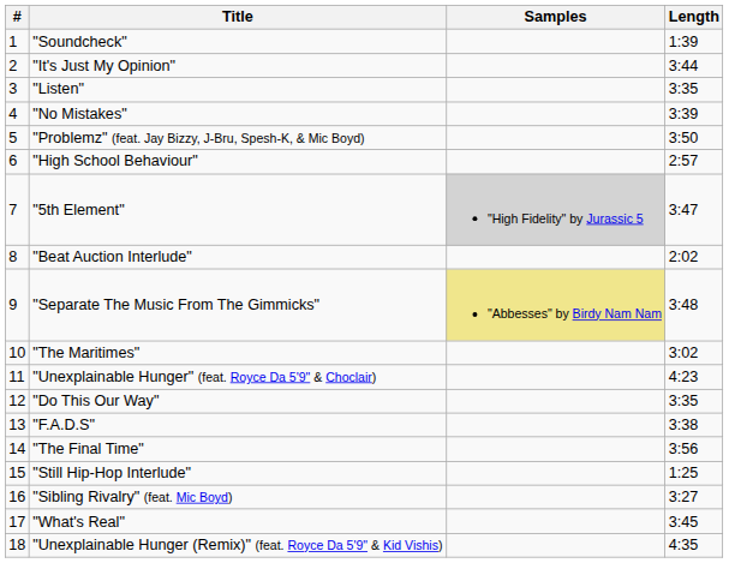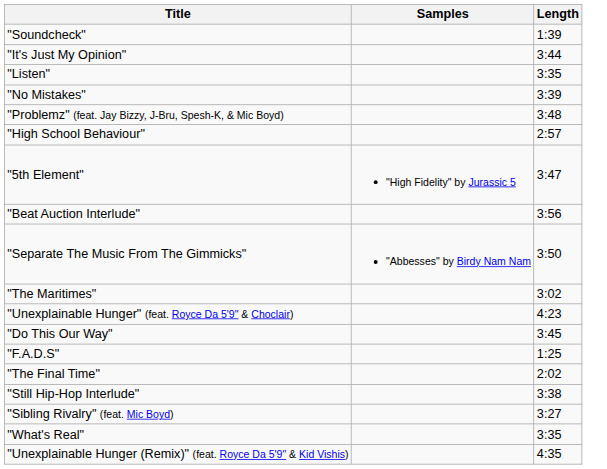 <table class="wikitable">
 <tr>
-<th>#</th>
 <th>Title</th>
 <th>Samples</th>
 <th>Length</th>
 </tr>
 <tr>
-<td>1</td>
 <td>"Soundcheck"</td>
 <td><small></small></td>
 <td>1:39</td>
 </tr>
 <tr>
-<td>2</td>
 <td>"It's Just My Opinion"</td>
 <td><small></small></td>
 <td>3:44</td>
 </tr>
 <tr>
-<td>3</td>
 <td>"Listen"</td>
 <td><small></small></td>
 <td>3:35</td>
 </tr>
 <tr>
-<td>4</td>
 <td>"No Mistakes"</td>
 <td><small></small></td>
 <td>3:39</td>
 </tr>
 <tr>
-<td>5</td>
 <td>"Problemz" <small>(feat. Jay Bizzy, J-Bru, Spesh-K, & Mic Boyd)</small></td>
 <td><small></small></td>
-<td>3:50</td>
+<td>3:48</td>
 </tr>
 <tr>
-<td>6</td>
 <td>"High School Behaviour"</td>
 <td><small></small></td>
 <td>2:57</td>
 </tr>
 <tr>
-<td>7</td>
 <td>"5th Element"</td>
-<td style="background: lightgrey;"><br><ul><li><small>"High Fidelity" by <a href='#'>Jurassic 5</a></small></li></ul></td>
+<td><br><ul><li><small>"High Fidelity" by <a href='#'>Jurassic 5</a></small></li></ul></td>
 <td>3:47</td>
 </tr>
 <tr>
-<td>8</td>
 <td>"Beat Auction Interlude"</td>
 <td><small></small></td>
-<td>2:02</td>
+<td>3:56</td>
 </tr>
 <tr>
-<td>9</td>
 <td>"Separate The Music From The Gimmicks"</td>
-<td style="background: khaki;"><br><ul><li><small>"Abbesses" by <a href='#'>Birdy Nam Nam</a></small></li></ul></td>
-<td>3:48</td>
+<td><br><ul><li><small>"Abbesses" by <a href='#'>Birdy Nam Nam</a></small></li></ul></td>
+<td>3:50</td>
 </tr>
 <tr>
-<td>10</td>
 <td>"The Maritimes"</td>
 <td><small></small></td>
 <td>3:02</td>
 </tr>
 <tr>
-<td>11</td>
 <td>"Unexplainable Hunger" <small>(feat. <a href='#'>Royce Da 5'9"</a> & <a href='#'>Choclair</a>)</small></td>
 <td><small></small></td>
 <td>4:23</td>
 </tr>
 <tr>
-<td>12</td>
 <td>"Do This Our Way"</td>
 <td><small></small></td>
-<td>3:35</td>
+<td>3:45</td>
 </tr>
 <tr>
-<td>13</td>
 <td>"F.A.D.S"</td>
+<td><small></small></td>
+<td>1:25</td>
+</tr>
+<tr>
+<td>"The Final Time"</td>
+<td><small></small></td>
+<td>2:02</td>
+</tr>
+<tr>
+<td>"Still Hip-Hop Interlude"</td>
 <td><small></small></td>
 <td>3:38</td>
 </tr>
 <tr>
-<td>14</td>
-<td>"The Final Time"</td>
-<td><small></small></td>
-<td>3:56</td>
-</tr>
-<tr>
-<td>15</td>
-<td>"Still Hip-Hop Interlude"</td>
-<td><small></small></td>
-<td>1:25</td>
-</tr>
-<tr>
-<td>16</td>
 <td>"Sibling Rivalry" <small>(feat. <a href='#'>Mic Boyd</a>)</small></td>
 <td><small></small></td>
 <td>3:27</td>
 </tr>
 <tr>
-<td>17</td>
 <td>"What's Real"</td>
 <td><small></small></td>
-<td>3:45</td>
+<td>3:35</td>
 </tr>
 <tr>
-<td>18</td>
 <td>"Unexplainable Hunger (Remix)" <small>(feat. <a href='#'>Royce Da 5'9"</a> & <a href='#'>Kid Vishis</a>)</small></td>
 <td><small></small></td>
 <td>4:35</td>
 </tr>
 </table>
